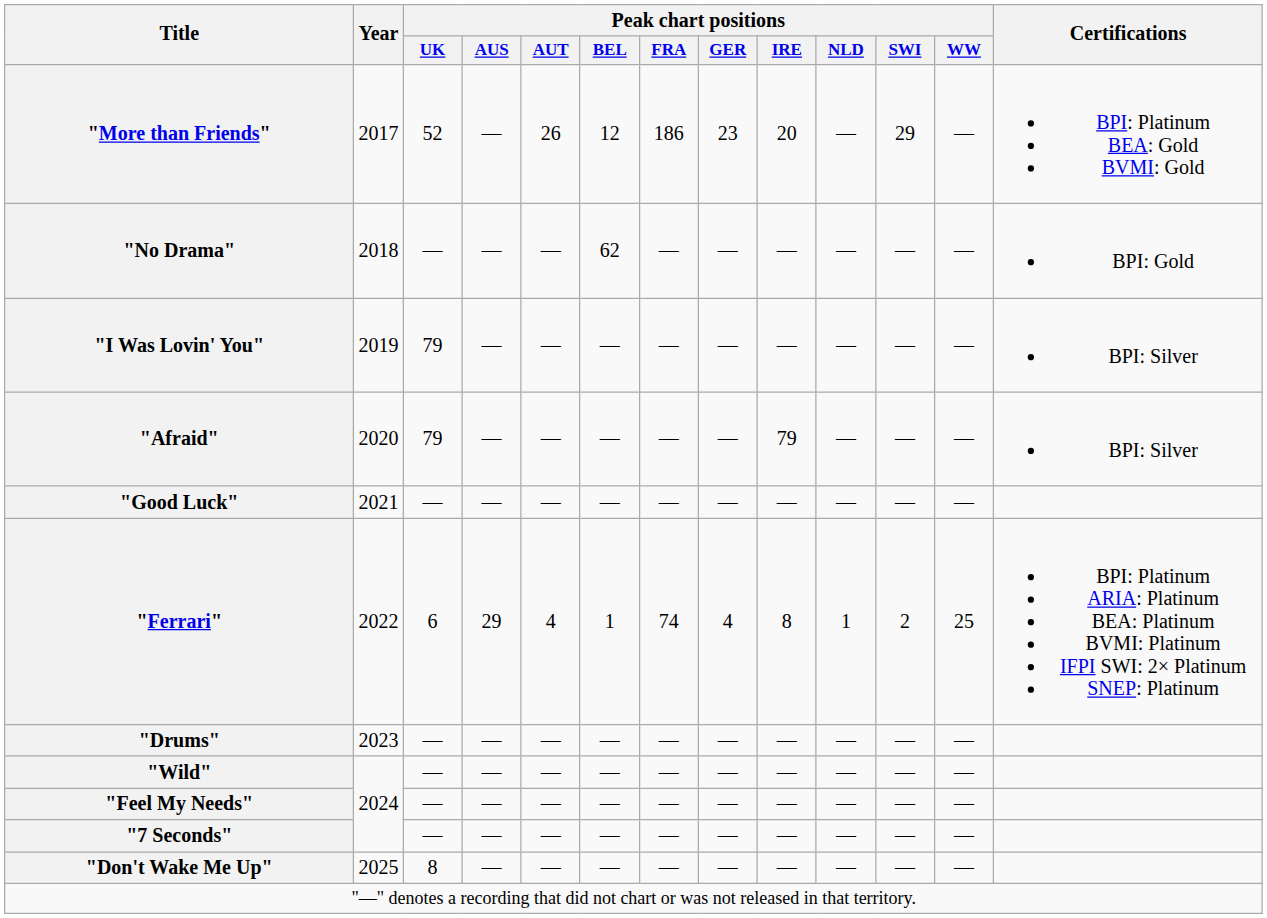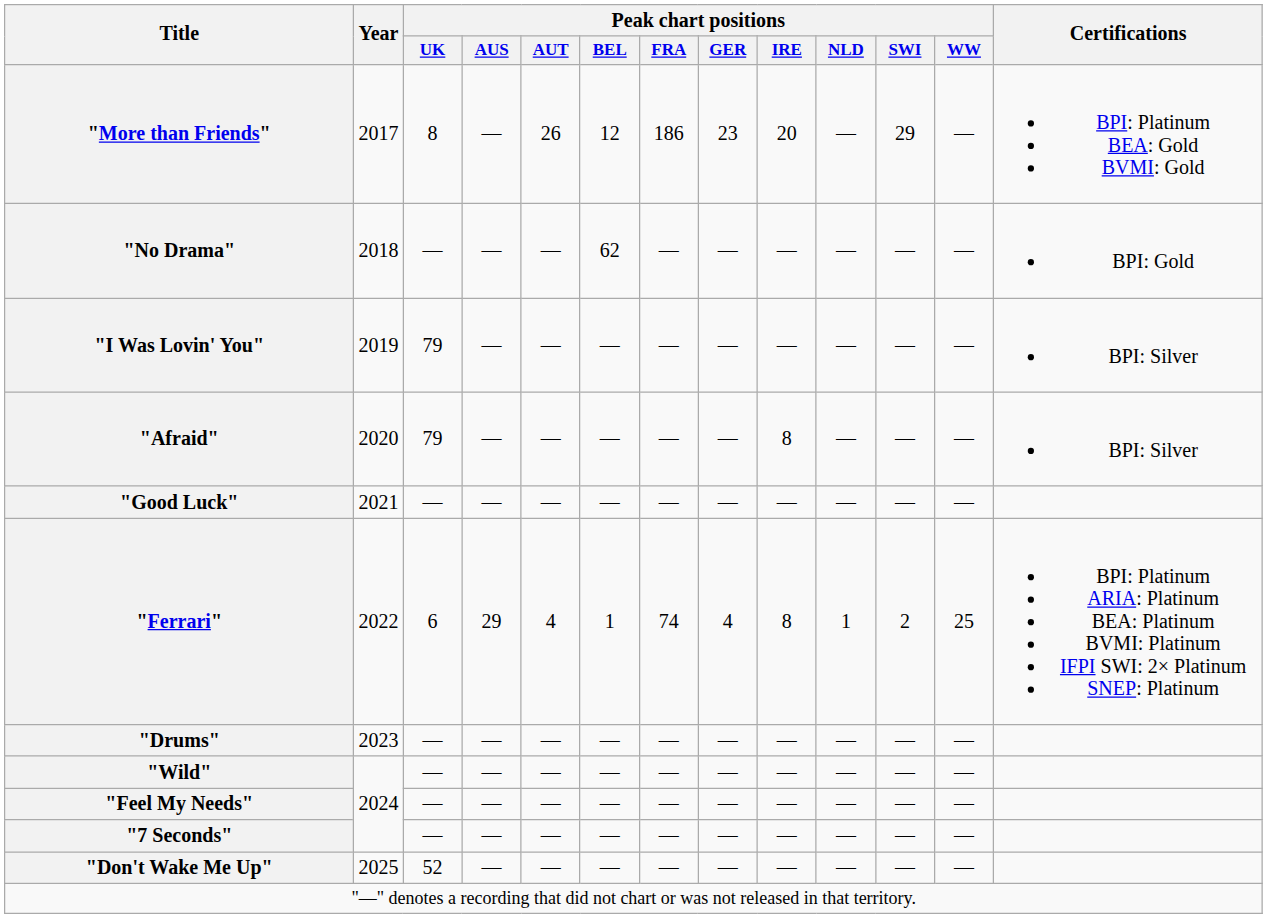 <table class="wikitable plainrowheaders" style="text-align:center;">
 <tr>
 <th scope="col" rowspan="2" style="width:17em;">Title</th>
 <th scope="col" rowspan="2" style="width:1em;">Year</th>
 <th scope="col" colspan="10">Peak chart positions</th>
 <th scope="col" rowspan="2" style="width:13em;">Certifications</th>
 </tr>
 <tr>
 <th scope="col" style="width:3em;font-size:85%;"><a href='#'>UK</a><br></th>
 <th scope="col" style="width:3em;font-size:85%;"><a href='#'>AUS</a><br></th>
 <th scope="col" style="width:3em;font-size:85%;"><a href='#'>AUT</a><br></th>
 <th scope="col" style="width:3em;font-size:85%;"><a href='#'>BEL</a><br></th>
 <th scope="col" style="width:3em;font-size:85%;"><a href='#'>FRA</a><br></th>
 <th scope="col" style="width:3em;font-size:85%;"><a href='#'>GER</a><br></th>
 <th scope="col" style="width:3em;font-size:85%;"><a href='#'>IRE</a><br></th>
 <th scope="col" style="width:3em;font-size:85%;"><a href='#'>NLD</a><br></th>
 <th scope="col" style="width:3em;font-size:85%;"><a href='#'>SWI</a><br></th>
 <th scope="col" style="width:3em;font-size:85%;"><a href='#'>WW</a><br></th>
 </tr>
 <tr>
 <th scope="row">"<a href='#'>More than Friends</a>"<br></th>
 <td>2017</td>
-<td>52</td>
+<td>8</td>
 <td>—</td>
 <td>26</td>
 <td>12</td>
 <td>186</td>
 <td>23</td>
 <td>20</td>
 <td>—</td>
 <td>29</td>
 <td>—</td>
 <td><br><ul><li><a href='#'>BPI</a>: Platinum</li><li><a href='#'>BEA</a>: Gold</li><li><a href='#'>BVMI</a>: Gold</li></ul></td>
 </tr>
 <tr>
 <th scope="row">"No Drama" <br></th>
 <td>2018</td>
 <td>—</td>
 <td>—</td>
 <td>—</td>
 <td>62</td>
 <td>—</td>
 <td>—</td>
 <td>—</td>
 <td>—</td>
 <td>—</td>
 <td>—</td>
 <td><br><ul><li>BPI: Gold</li></ul></td>
 </tr>
 <tr>
 <th scope="row">"I Was Lovin' You" <br></th>
 <td>2019</td>
 <td>79</td>
 <td>—</td>
 <td>—</td>
 <td>—</td>
 <td>—</td>
 <td>—</td>
 <td>—</td>
 <td>—</td>
 <td>—</td>
 <td>—</td>
 <td><br><ul><li>BPI: Silver</li></ul></td>
 </tr>
 <tr>
 <th scope="row">"Afraid" <br></th>
 <td>2020</td>
 <td>79</td>
 <td>—</td>
 <td>—</td>
 <td>—</td>
 <td>—</td>
 <td>—</td>
-<td>79</td>
+<td>8</td>
 <td>—</td>
 <td>—</td>
 <td>—</td>
 <td><br><ul><li>BPI: Silver</li></ul></td>
 </tr>
 <tr>
 <th scope="row">"Good Luck" <br></th>
 <td>2021</td>
 <td>—</td>
 <td>—</td>
 <td>—</td>
 <td>—</td>
 <td>—</td>
 <td>—</td>
 <td>—</td>
 <td>—</td>
 <td>—</td>
 <td>—</td>
 <td></td>
 </tr>
 <tr>
 <th scope="row">"<a href='#'>Ferrari</a>" <br></th>
 <td>2022</td>
 <td>6</td>
 <td>29</td>
 <td>4</td>
 <td>1</td>
 <td>74</td>
 <td>4</td>
 <td>8</td>
 <td>1</td>
 <td>2</td>
 <td>25</td>
 <td><br><ul><li>BPI: Platinum</li><li><a href='#'>ARIA</a>: Platinum</li><li>BEA: Platinum</li><li>BVMI: Platinum</li><li><a href='#'>IFPI</a> SWI: 2× Platinum</li><li><a href='#'>SNEP</a>: Platinum</li></ul></td>
 </tr>
 <tr>
 <th scope="row">"Drums" <br></th>
 <td>2023</td>
 <td>—</td>
 <td>—</td>
 <td>—</td>
 <td>—</td>
 <td>—</td>
 <td>—</td>
 <td>—</td>
 <td>—</td>
 <td>—</td>
 <td>—</td>
 <td></td>
 </tr>
 <tr>
 <th scope="row">"Wild"</th>
 <td rowspan="3">2024</td>
 <td>—</td>
 <td>—</td>
 <td>—</td>
 <td>—</td>
 <td>—</td>
 <td>—</td>
 <td>—</td>
 <td>—</td>
 <td>—</td>
 <td>—</td>
 <td></td>
 </tr>
 <tr>
 <th scope="row">"Feel My Needs" <br></th>
 <td>—</td>
 <td>—</td>
 <td>—</td>
 <td>—</td>
 <td>—</td>
 <td>—</td>
 <td>—</td>
 <td>—</td>
 <td>—</td>
 <td>—</td>
 <td></td>
 </tr>
 <tr>
 <th scope="row">"7 Seconds" <br></th>
 <td>—</td>
 <td>—</td>
 <td>—</td>
 <td>—</td>
 <td>—</td>
 <td>—</td>
 <td>—</td>
 <td>—</td>
 <td>—</td>
 <td>—</td>
 <td></td>
 </tr>
 <tr>
 <th scope="row">"Don't Wake Me Up"</th>
 <td>2025</td>
-<td>8</td>
+<td>52</td>
 <td>—</td>
 <td>—</td>
 <td>—</td>
 <td>—</td>
 <td>—</td>
 <td>—</td>
 <td>—</td>
 <td>—</td>
 <td>—</td>
 <td></td>
 </tr>
 <tr>
 <td colspan="14" style="font-size:90%">"—" denotes a recording that did not chart or was not released in that territory.</td>
 </tr>
 </table>
